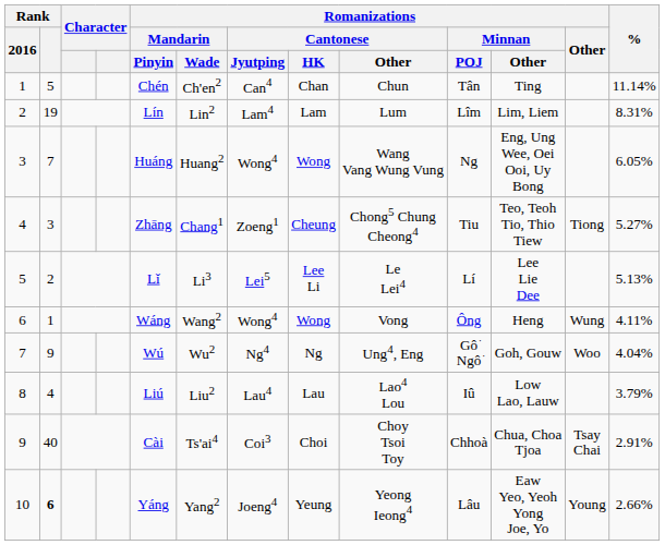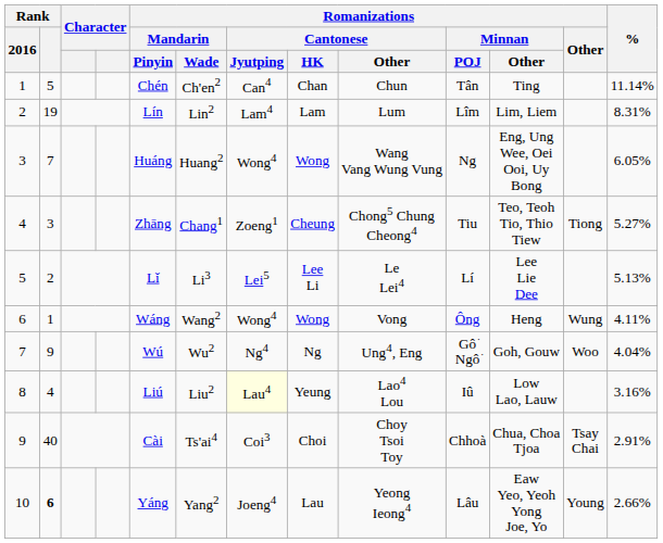 <table class="wikitable" style="text-align: center;">
 <tr style="background:#efefef;">
 <th colspan=2>Rank</th>
 <th colspan=2 rowspan=2><a href='#'>Character</a></th>
 <th colspan=8><a href='#'>Romanizations</a></th>
 <th rowspan=3>%<br></th>
 </tr>
 <tr style="background:#efefef;">
 <th rowspan=2>2016</th>
 <th rowspan=2></th>
 <th colspan=2><a href='#'>Mandarin</a></th>
 <th colspan=3><a href='#'>Cantonese</a></th>
 <th colspan=2><a href='#'>Minnan</a></th>
 <th rowspan=2>Other</th>
 </tr>
 <tr>
 <th></th>
 <th></th>
 <th><a href='#'>Pinyin</a></th>
 <th><a href='#'>Wade</a></th>
 <th><a href='#'>Jyutping</a></th>
 <th><a href='#'>HK</a></th>
 <th>Other</th>
 <th><a href='#'>POJ</a></th>
 <th>Other</th>
 </tr>
 <tr>
 <td>1</td>
 <td>5</td>
 <td></td>
 <td></td>
 <td><a href='#'>Chén</a></td>
 <td>Ch'en<sup>2</sup></td>
 <td>Can<sup>4</sup></td>
 <td>Chan</td>
 <td>Chun</td>
 <td>Tân</td>
 <td>Ting</td>
 <td></td>
 <td>11.14%</td>
 </tr>
 <tr>
 <td>2</td>
 <td>19</td>
 <td colspan="2" style="text-align:center;"></td>
 <td><a href='#'>Lín</a></td>
 <td>Lin<sup>2</sup></td>
 <td>Lam<sup>4</sup></td>
 <td>Lam</td>
 <td>Lum</td>
 <td>Lîm</td>
 <td>Lim, Liem</td>
 <td></td>
 <td>8.31%</td>
 </tr>
 <tr>
 <td>3</td>
 <td>7</td>
 <td></td>
 <td></td>
 <td><a href='#'>Huáng</a></td>
 <td>Huang<sup>2</sup></td>
 <td>Wong<sup>4</sup></td>
 <td><a href='#'>Wong</a></td>
 <td>Wang<br>Vang Wung Vung</td>
 <td>Ng</td>
 <td>Eng, Ung<br>Wee, Oei<br>Ooi, Uy<br>Bong</td>
 <td></td>
 <td>6.05%</td>
 </tr>
 <tr>
 <td>4</td>
 <td>3</td>
 <td></td>
 <td></td>
 <td><a href='#'>Zhāng</a></td>
 <td><a href='#'>Chang</a><sup>1</sup></td>
 <td>Zoeng<sup>1</sup></td>
 <td><a href='#'>Cheung</a></td>
 <td>Chong<sup>5</sup> Chung <br>Cheong<sup>4</sup></td>
 <td>Tiu</td>
 <td>Teo, Teoh<br>Tio, Thio<br>Tiew</td>
 <td>Tiong</td>
 <td>5.27%</td>
 </tr>
 <tr>
 <td>5</td>
 <td>2</td>
 <td colspan="2" style="text-align:center;"></td>
 <td><a href='#'>Lǐ</a></td>
 <td>Li<sup>3</sup></td>
 <td><a href='#'>Lei</a><sup>5</sup></td>
 <td><a href='#'>Lee</a><br>Li</td>
 <td>Le<br>Lei<sup>4</sup></td>
 <td>Lí</td>
 <td>Lee<br>Lie<br><a href='#'>Dee</a></td>
 <td></td>
 <td>5.13%</td>
 </tr>
 <tr>
 <td>6</td>
 <td>1</td>
 <td colspan="2" style="text-align:center;"></td>
 <td><a href='#'>Wáng</a></td>
 <td>Wang<sup>2</sup></td>
 <td>Wong<sup>4</sup></td>
 <td><a href='#'>Wong</a></td>
 <td>Vong</td>
 <td><a href='#'>Ông</a></td>
 <td>Heng</td>
 <td>Wung</td>
 <td>4.11%</td>
 </tr>
 <tr>
 <td>7</td>
 <td>9</td>
 <td></td>
 <td></td>
 <td><a href='#'>Wú</a></td>
 <td>Wu<sup>2</sup></td>
 <td>Ng<sup>4</sup></td>
 <td>Ng</td>
 <td>Ung<sup>4</sup>, Eng</td>
 <td>Gô͘<br>Ngô͘</td>
 <td>Goh, Gouw</td>
 <td>Woo</td>
 <td>4.04%</td>
 </tr>
 <tr>
 <td>8</td>
 <td>4</td>
 <td></td>
 <td></td>
 <td><a href='#'>Liú</a></td>
 <td>Liu<sup>2</sup></td>
-<td>Lau<sup>4</sup></td>
-<td>Lau</td>
+<td style="background: lightyellow;">Lau<sup>4</sup></td>
+<td>Yeung</td>
 <td>Lao<sup>4</sup><br>Lou</td>
 <td>Iû</td>
 <td>Low<br>Lao, Lauw</td>
 <td></td>
-<td>3.79%</td>
+<td>3.16%</td>
 </tr>
 <tr>
 <td>9</td>
 <td>40</td>
 <td colspan="2" style="text-align:center;"></td>
 <td><a href='#'>Cài</a></td>
 <td>Ts'ai<sup>4</sup></td>
 <td>Coi<sup>3</sup></td>
 <td>Choi</td>
 <td>Choy<br>Tsoi<br>Toy</td>
 <td>Chhoà</td>
 <td>Chua, Choa<br>Tjoa</td>
 <td>Tsay<br>Chai</td>
 <td>2.91%</td>
 </tr>
 <tr>
 <td>10</td>
 <td><strong>6</strong></td>
 <td></td>
 <td></td>
 <td><a href='#'>Yáng</a></td>
 <td>Yang<sup>2</sup></td>
 <td>Joeng<sup>4</sup></td>
-<td>Yeung</td>
+<td>Lau</td>
 <td>Yeong<br>Ieong<sup>4</sup></td>
 <td>Lâu</td>
 <td>Eaw<br>Yeo, Yeoh<br>Yong<br>Joe, Yo</td>
 <td>Young</td>
 <td>2.66%</td>
 </tr>
 </table>
